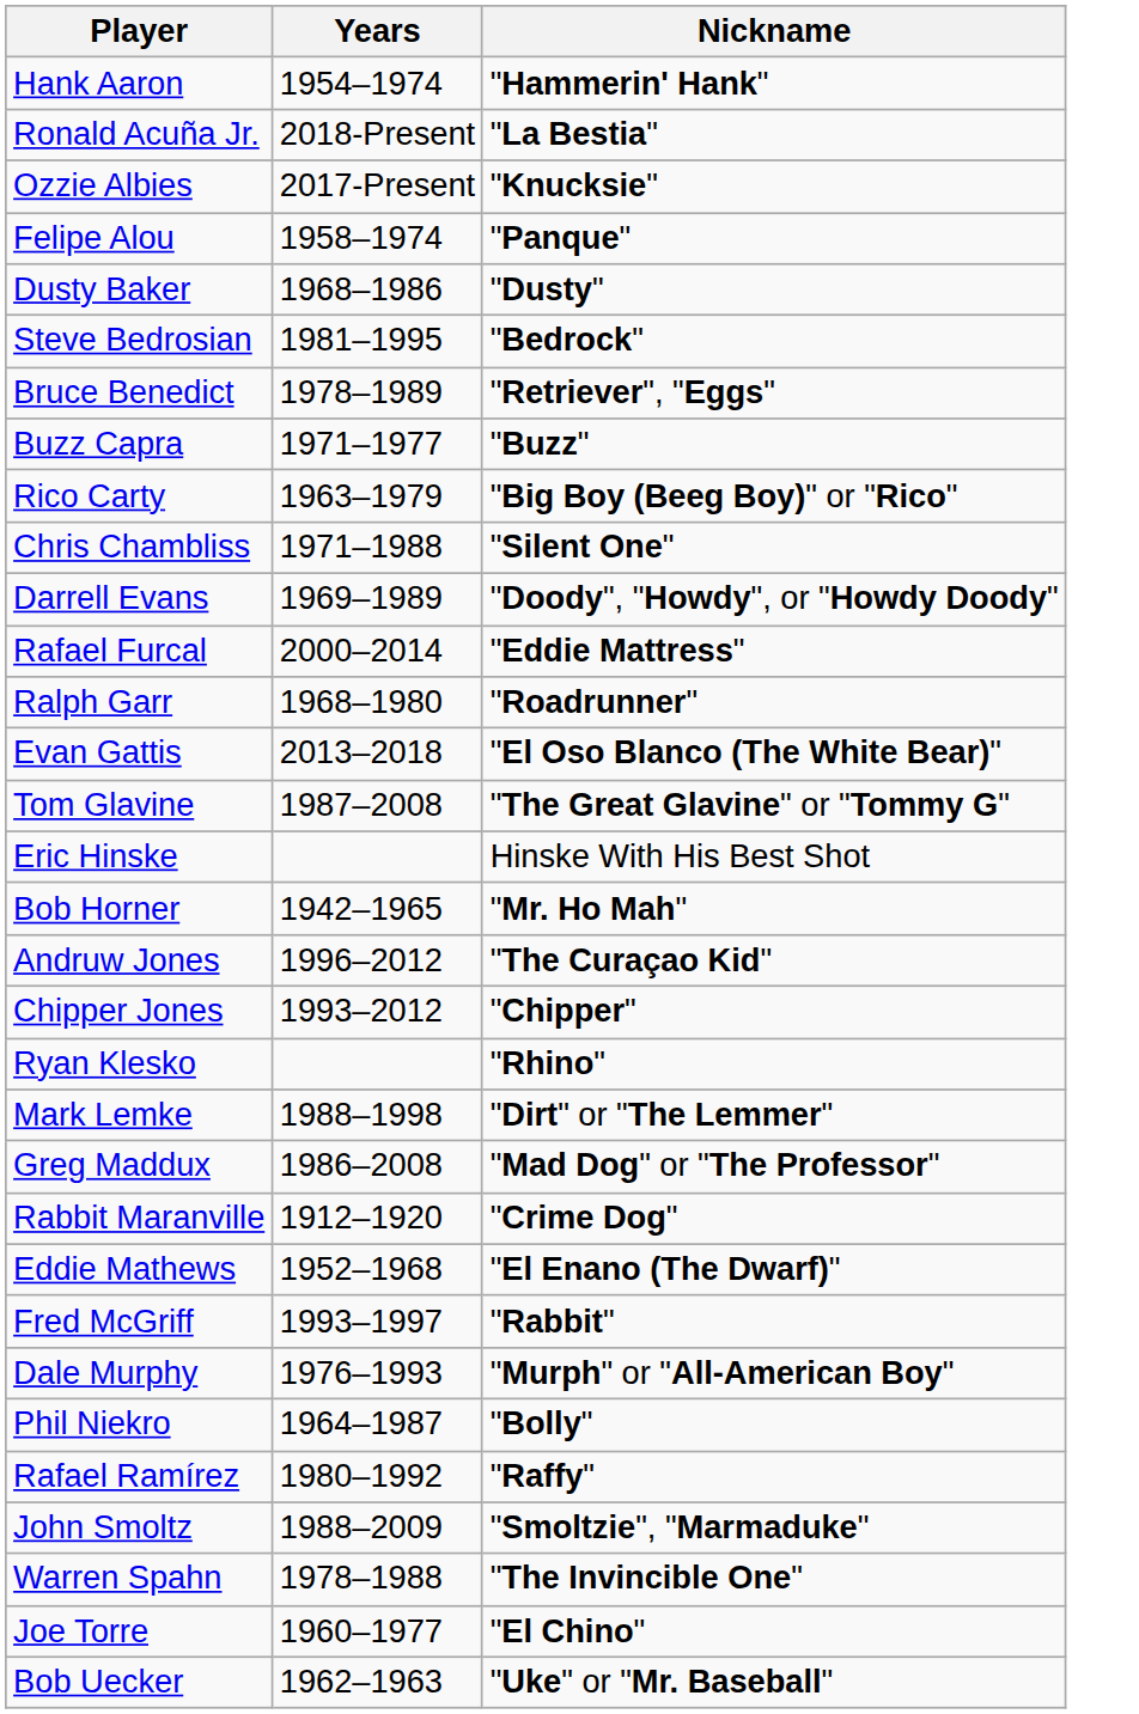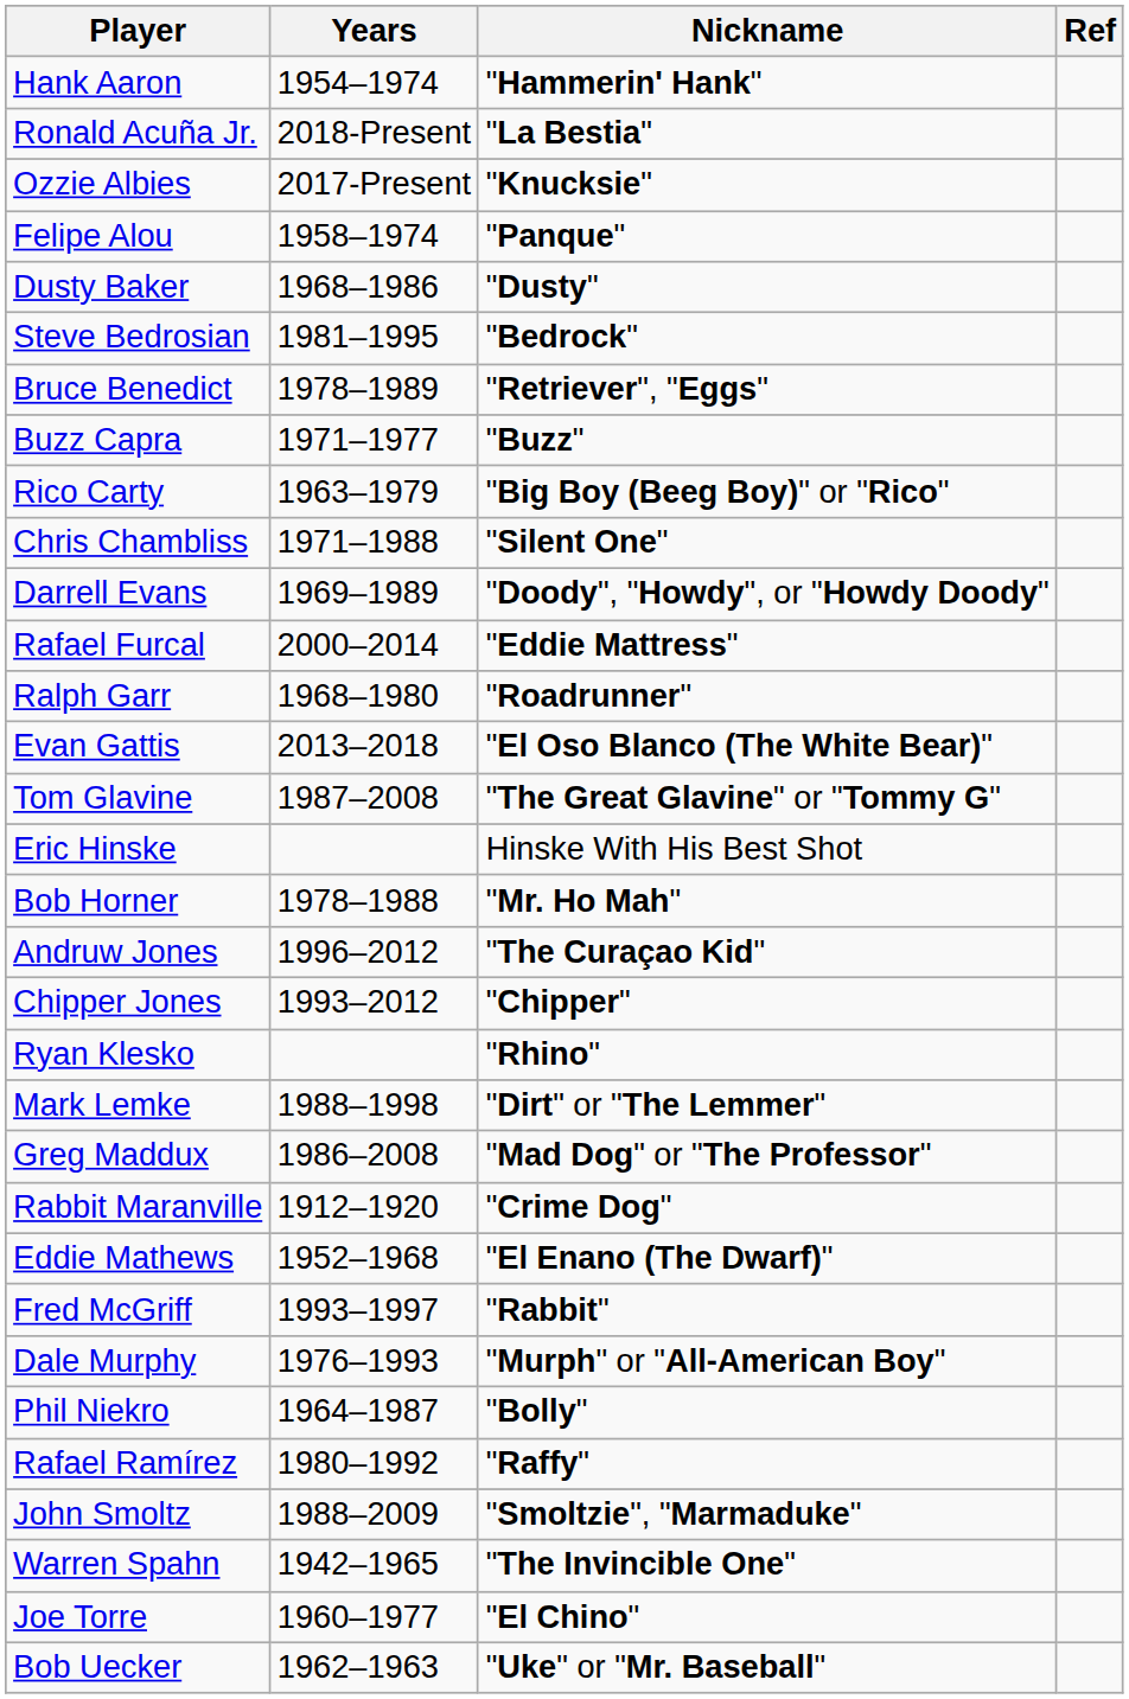 <table class="wikitable sortable">
 <tr>
 <th>Player</th>
 <th>Years</th>
 <th>Nickname</th>
+<th>Ref</th>
 </tr>
 <tr>
 <td><a href='#'>Hank Aaron</a></td>
 <td>1954–1974</td>
 <td>"<strong>Hammerin' Hank</strong>"</td>
+<td></td>
 </tr>
 <tr>
 <td><a href='#'>Ronald Acuña Jr.</a></td>
 <td>2018-Present</td>
 <td>"<strong>La Bestia</strong>"</td>
+<td></td>
 </tr>
 <tr>
 <td><a href='#'>Ozzie Albies</a></td>
 <td>2017-Present</td>
 <td>"<strong>Knucksie</strong>"</td>
+<td></td>
 </tr>
 <tr>
 <td><a href='#'>Felipe Alou</a></td>
 <td>1958–1974</td>
 <td>"<strong>Panque</strong>"</td>
+<td></td>
 </tr>
 <tr>
 <td><a href='#'>Dusty Baker</a></td>
 <td>1968–1986</td>
 <td>"<strong>Dusty</strong>"</td>
+<td></td>
 </tr>
 <tr>
 <td><a href='#'>Steve Bedrosian</a></td>
 <td>1981–1995</td>
 <td>"<strong>Bedrock</strong>"</td>
+<td></td>
 </tr>
 <tr>
 <td><a href='#'>Bruce Benedict</a></td>
 <td>1978–1989</td>
 <td>"<strong>Retriever</strong>", "<strong>Eggs</strong>"</td>
+<td></td>
 </tr>
 <tr>
 <td><a href='#'>Buzz Capra</a></td>
 <td>1971–1977</td>
 <td>"<strong>Buzz</strong>"</td>
+<td></td>
 </tr>
 <tr>
 <td><a href='#'>Rico Carty</a></td>
 <td>1963–1979</td>
 <td>"<strong>Big Boy (Beeg Boy)</strong>" or "<strong>Rico</strong>"</td>
+<td></td>
 </tr>
 <tr>
 <td><a href='#'>Chris Chambliss</a></td>
 <td>1971–1988</td>
 <td>"<strong>Silent One</strong>"</td>
+<td></td>
 </tr>
 <tr>
 <td><a href='#'>Darrell Evans</a></td>
 <td>1969–1989</td>
 <td>"<strong>Doody</strong>", "<strong>Howdy</strong>", or "<strong>Howdy Doody</strong>"</td>
+<td></td>
 </tr>
 <tr>
 <td><a href='#'>Rafael Furcal</a></td>
 <td>2000–2014</td>
 <td>"<strong>Eddie Mattress</strong>"</td>
+<td></td>
 </tr>
 <tr>
 <td><a href='#'>Ralph Garr</a></td>
 <td>1968–1980</td>
 <td>"<strong>Roadrunner</strong>"</td>
+<td></td>
 </tr>
 <tr>
 <td><a href='#'>Evan Gattis</a></td>
 <td>2013–2018</td>
 <td>"<strong>El Oso Blanco (The White Bear)</strong>"</td>
+<td></td>
 </tr>
 <tr>
 <td><a href='#'>Tom Glavine</a></td>
 <td>1987–2008</td>
 <td>"<strong>The Great Glavine</strong>" or "<strong>Tommy G</strong>"</td>
+<td></td>
 </tr>
 <tr>
 <td><a href='#'>Eric Hinske</a></td>
 <td></td>
 <td>Hinske With His Best Shot</td>
+<td></td>
 </tr>
 <tr>
 <td><a href='#'>Bob Horner</a></td>
-<td>1942–1965</td>
+<td>1978–1988</td>
 <td>"<strong>Mr. Ho Mah</strong>"</td>
+<td></td>
 </tr>
 <tr>
 <td><a href='#'>Andruw Jones</a></td>
 <td>1996–2012</td>
 <td>"<strong>The Curaçao Kid</strong>"</td>
+<td></td>
 </tr>
 <tr>
 <td><a href='#'>Chipper Jones</a></td>
 <td>1993–2012</td>
 <td>"<strong>Chipper</strong>"</td>
+<td></td>
 </tr>
 <tr>
 <td><a href='#'>Ryan Klesko</a></td>
 <td></td>
 <td>"<strong>Rhino</strong>"</td>
+<td></td>
 </tr>
 <tr>
 <td><a href='#'>Mark Lemke</a></td>
 <td>1988–1998</td>
 <td>"<strong>Dirt</strong>" or "<strong>The Lemmer</strong>"</td>
+<td></td>
 </tr>
 <tr>
 <td><a href='#'>Greg Maddux</a></td>
 <td>1986–2008</td>
 <td>"<strong>Mad Dog</strong>" or "<strong>The Professor</strong>"</td>
+<td></td>
 </tr>
 <tr>
 <td><a href='#'>Rabbit Maranville</a></td>
 <td>1912–1920</td>
 <td>"<strong>Crime Dog</strong>"</td>
+<td></td>
 </tr>
 <tr>
 <td><a href='#'>Eddie Mathews</a></td>
 <td>1952–1968</td>
 <td>"<strong>El Enano (The Dwarf)</strong>"</td>
+<td></td>
 </tr>
 <tr>
 <td><a href='#'>Fred McGriff</a></td>
 <td>1993–1997</td>
 <td>"<strong>Rabbit</strong>"</td>
+<td></td>
 </tr>
 <tr>
 <td><a href='#'>Dale Murphy</a></td>
 <td>1976–1993</td>
 <td>"<strong>Murph</strong>" or "<strong>All-American Boy</strong>"</td>
+<td></td>
 </tr>
 <tr>
 <td><a href='#'>Phil Niekro</a></td>
 <td>1964–1987</td>
 <td>"<strong>Bolly</strong>"</td>
+<td></td>
 </tr>
 <tr>
 <td><a href='#'>Rafael Ramírez</a></td>
 <td>1980–1992</td>
 <td>"<strong>Raffy</strong>"</td>
+<td></td>
 </tr>
 <tr>
 <td><a href='#'>John Smoltz</a></td>
 <td>1988–2009</td>
 <td>"<strong>Smoltzie</strong>", "<strong>Marmaduke</strong>"</td>
+<td></td>
 </tr>
 <tr>
 <td><a href='#'>Warren Spahn</a></td>
-<td>1978–1988</td>
+<td>1942–1965</td>
 <td>"<strong>The Invincible One</strong>"</td>
+<td></td>
 </tr>
 <tr>
 <td><a href='#'>Joe Torre</a></td>
 <td>1960–1977</td>
 <td>"<strong>El Chino</strong>"</td>
+<td></td>
 </tr>
 <tr>
 <td><a href='#'>Bob Uecker</a></td>
 <td>1962–1963</td>
 <td>"<strong>Uke</strong>" or "<strong>Mr. Baseball</strong>"</td>
+<td></td>
 </tr>
 </table>
